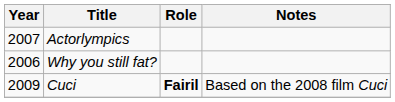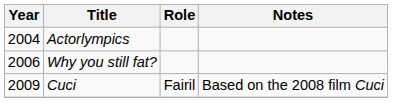 <table class="wikitable">
 <tr>
 <th>Year</th>
 <th>Title</th>
 <th>Role</th>
 <th>Notes</th>
 </tr>
 <tr>
-<td>2007</td>
+<td>2004</td>
 <td><em>Actorlympics</em></td>
 <td></td>
 <td></td>
 </tr>
 <tr>
 <td>2006</td>
 <td><em>Why you still fat?</em></td>
 <td></td>
 <td></td>
 </tr>
 <tr>
 <td>2009</td>
 <td><em>Cuci</em></td>
-<td><strong>Fairil</strong></td>
+<td>Fairil</td>
 <td>Based on the 2008 film <em>Cuci</em></td>
 </tr>
 <tr>
 </tr>
 </table>
